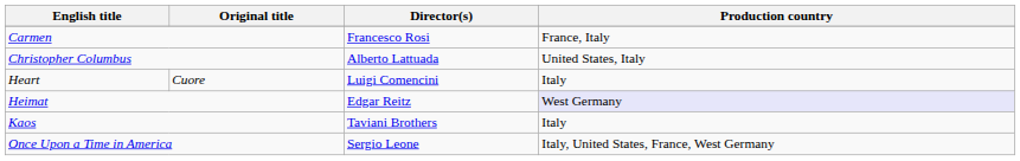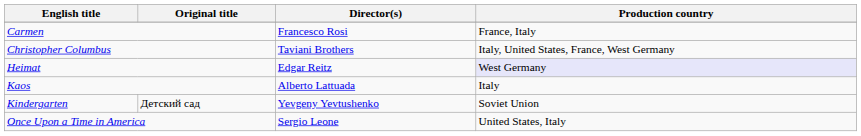 <table class="wikitable" width="95%">
 <tr>
 <th>English title</th>
 <th>Original title</th>
 <th>Director(s)</th>
 <th>Production country</th>
 </tr>
 <tr>
 </tr>
 <tr>
 <td colspan=2><em><a href='#'>Carmen</a></em></td>
 <td><a href='#'>Francesco Rosi</a></td>
 <td>France, Italy</td>
 </tr>
 <tr>
 <td colspan=2><em><a href='#'>Christopher Columbus</a></em></td>
-<td><a href='#'>Alberto Lattuada</a></td>
-<td>United States, Italy</td>
-</tr>
-<tr>
-<td><em>Heart</em></td>
-<td><em>Cuore</em></td>
-<td><a href='#'>Luigi Comencini</a></td>
-<td>Italy</td>
+<td><a href='#'>Taviani Brothers</a></td>
+<td>Italy, United States, France, West Germany</td>
 </tr>
 <tr>
 <td colspan=2><em><a href='#'>Heimat</a></em></td>
 <td><a href='#'>Edgar Reitz</a></td>
 <td style="background: lavender;">West Germany</td>
 </tr>
 <tr>
 <td colspan=2><em><a href='#'>Kaos</a></em></td>
-<td><a href='#'>Taviani Brothers</a></td>
+<td><a href='#'>Alberto Lattuada</a></td>
 <td>Italy</td>
+</tr>
+<tr>
+<td><em><a href='#'>Kindergarten</a></em></td>
+<td>Детский сад</td>
+<td><a href='#'>Yevgeny Yevtushenko</a></td>
+<td>Soviet Union</td>
 </tr>
 <tr>
 <td colspan=2><em><a href='#'>Once Upon a Time in America</a></em></td>
 <td><a href='#'>Sergio Leone</a></td>
-<td>Italy, United States, France, West Germany</td>
+<td>United States, Italy</td>
 </tr>
 </table>
